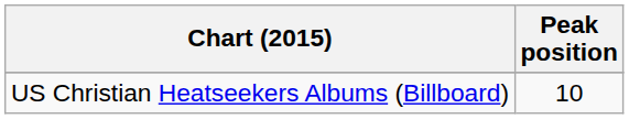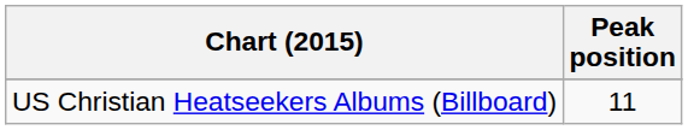 <table class="wikitable">
 <tr>
 <th>Chart (2015)</th>
 <th>Peak<br>position</th>
 </tr>
 <tr>
 </tr>
 <tr>
 </tr>
 <tr>
 <td>US Christian <a href='#'>Heatseekers Albums</a> (<a href='#'>Billboard</a>)</td>
-<td align="center">10</td>
+<td align="center">11</td>
 </tr>
 </table>
